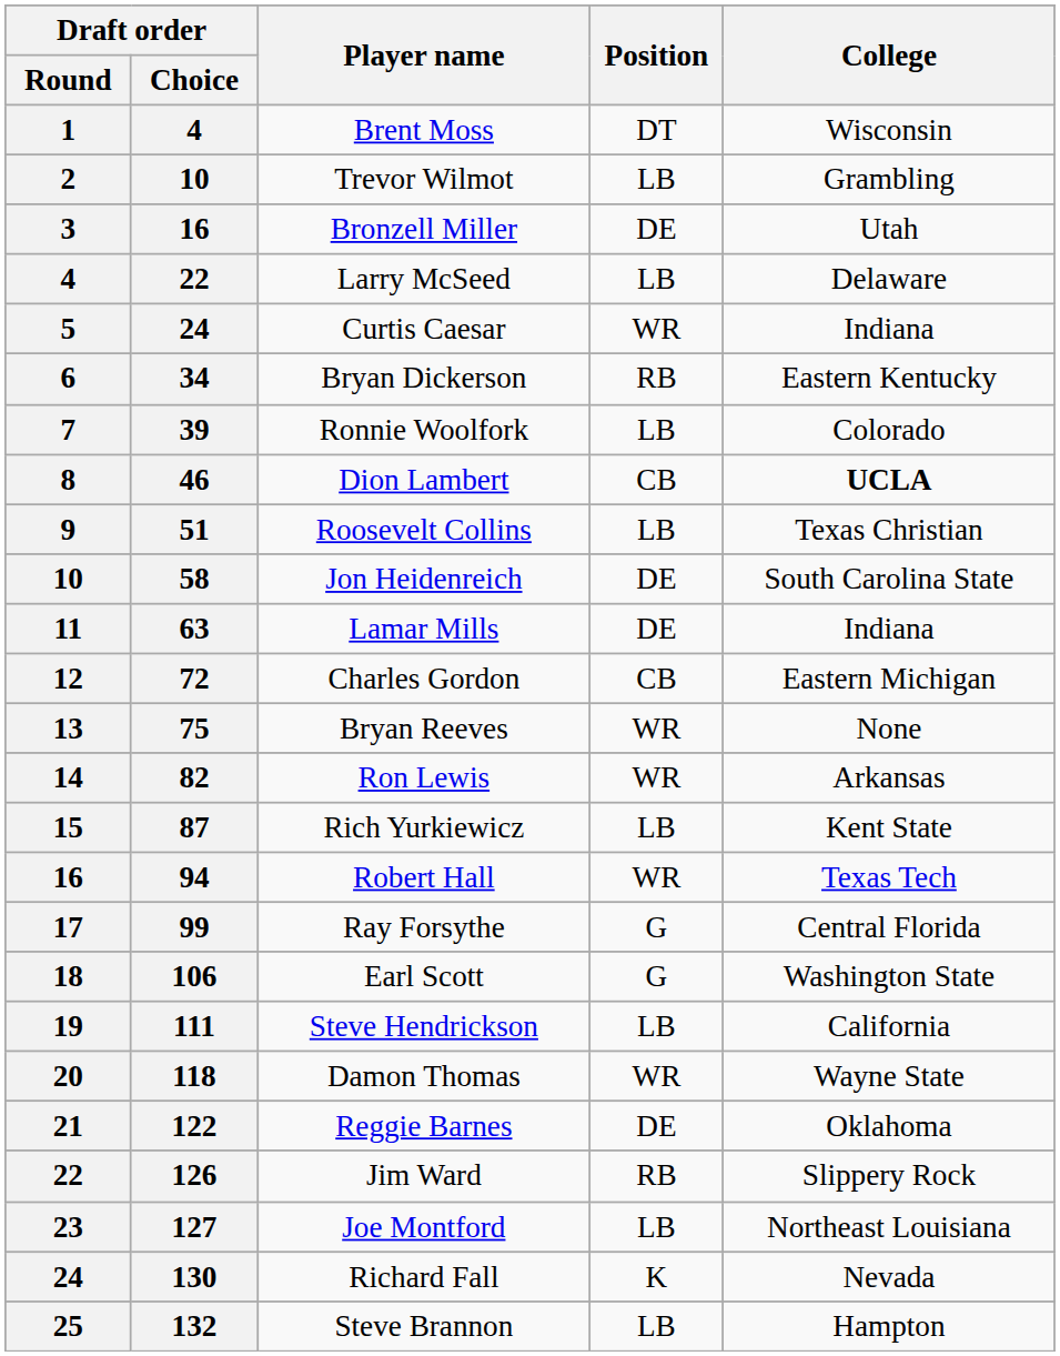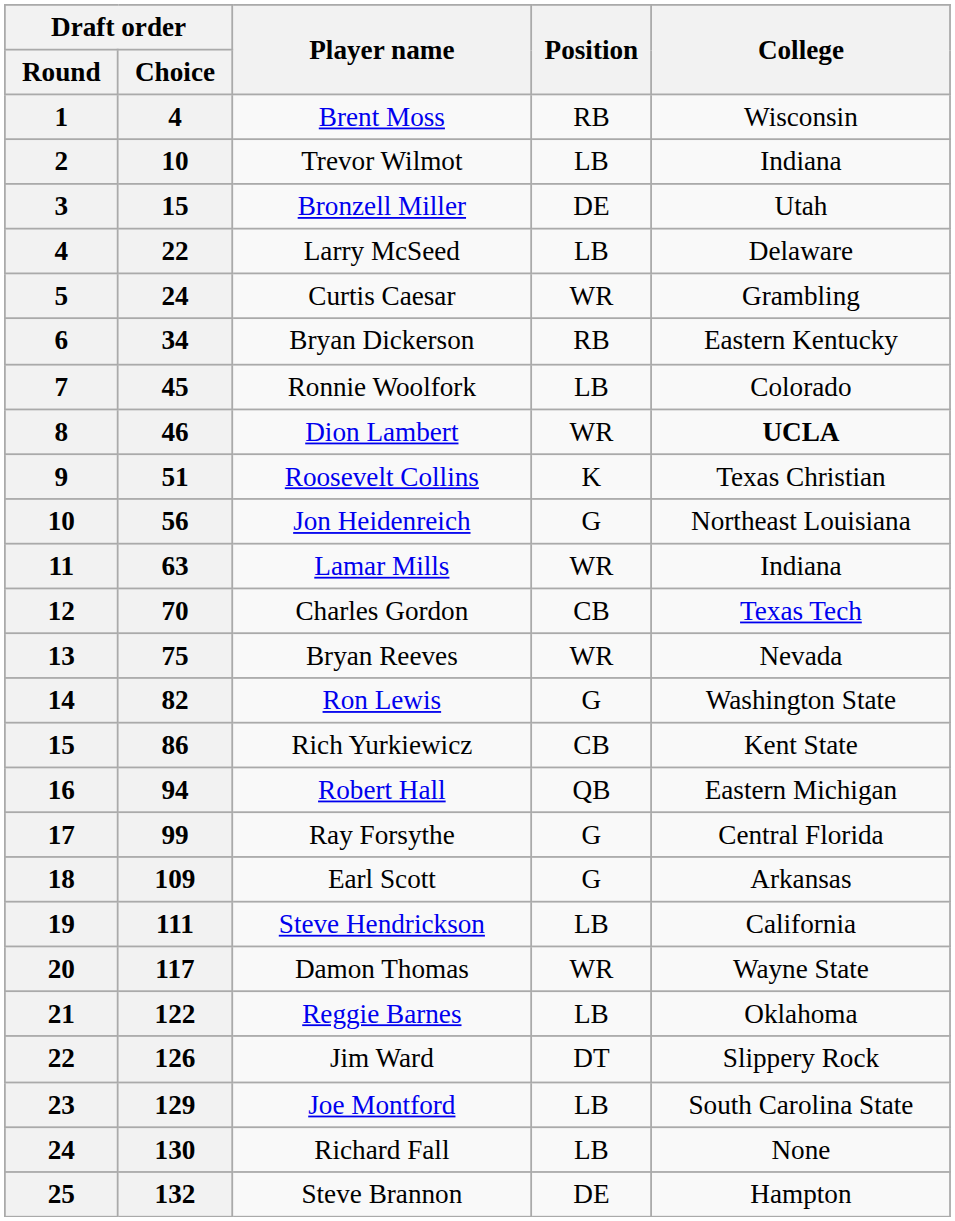 <table class="wikitable" style="font-size:95%; text-align:center">
 <tr>
 <th width="120" colspan="2">Draft order</th>
 <th width="160" rowspan="2">Player name</th>
 <th width="60"  rowspan="2">Position</th>
 <th width="160" rowspan="2">College</th>
 </tr>
 <tr>
 <th>Round</th>
 <th>Choice</th>
 </tr>
 <tr>
 <th>1</th>
 <th>4</th>
 <td><a href='#'>Brent Moss</a></td>
-<td>DT</td>
+<td>RB</td>
 <td>Wisconsin</td>
 </tr>
 <tr>
 <th>2</th>
 <th>10</th>
 <td>Trevor Wilmot</td>
 <td>LB</td>
-<td>Grambling</td>
+<td>Indiana</td>
 </tr>
 <tr>
 <th>3</th>
-<th>16</th>
+<th>15</th>
 <td><a href='#'>Bronzell Miller</a></td>
 <td>DE</td>
 <td>Utah</td>
 </tr>
 <tr>
 <th>4</th>
 <th>22</th>
 <td>Larry McSeed</td>
 <td>LB</td>
 <td>Delaware</td>
 </tr>
 <tr>
 <th>5</th>
 <th>24</th>
 <td>Curtis Caesar</td>
 <td>WR</td>
-<td>Indiana</td>
+<td>Grambling</td>
 </tr>
 <tr>
 <th>6</th>
 <th>34</th>
 <td>Bryan Dickerson</td>
 <td>RB</td>
 <td>Eastern Kentucky</td>
 </tr>
 <tr>
 <th>7</th>
-<th>39</th>
+<th>45</th>
 <td>Ronnie Woolfork</td>
 <td>LB</td>
 <td>Colorado</td>
 </tr>
 <tr>
 <th>8</th>
 <th>46</th>
 <td><a href='#'>Dion Lambert</a></td>
-<td>CB</td>
+<td>WR</td>
 <td><strong>UCLA</strong></td>
 </tr>
 <tr>
 <th>9</th>
 <th>51</th>
 <td><a href='#'>Roosevelt Collins</a></td>
-<td>LB</td>
+<td>K</td>
 <td>Texas Christian</td>
 </tr>
 <tr>
 <th>10</th>
-<th>58</th>
+<th>56</th>
 <td><a href='#'>Jon Heidenreich</a></td>
-<td>DE</td>
-<td>South Carolina State</td>
+<td>G</td>
+<td>Northeast Louisiana</td>
 </tr>
 <tr>
 <th>11</th>
 <th>63</th>
 <td><a href='#'>Lamar Mills</a></td>
-<td>DE</td>
+<td>WR</td>
 <td>Indiana</td>
 </tr>
 <tr>
 <th>12</th>
-<th>72</th>
+<th>70</th>
 <td>Charles Gordon</td>
 <td>CB</td>
-<td>Eastern Michigan</td>
+<td><a href='#'>Texas Tech</a></td>
 </tr>
 <tr>
 <th>13</th>
 <th>75</th>
 <td>Bryan Reeves</td>
 <td>WR</td>
-<td>None</td>
+<td>Nevada</td>
 </tr>
 <tr>
 <th>14</th>
 <th>82</th>
 <td><a href='#'>Ron Lewis</a></td>
-<td>WR</td>
-<td>Arkansas</td>
+<td>G</td>
+<td>Washington State</td>
 </tr>
 <tr>
 <th>15</th>
-<th>87</th>
+<th>86</th>
 <td>Rich Yurkiewicz</td>
-<td>LB</td>
+<td>CB</td>
 <td>Kent State</td>
 </tr>
 <tr>
 <th>16</th>
 <th>94</th>
 <td><a href='#'>Robert Hall</a></td>
-<td>WR</td>
-<td><a href='#'>Texas Tech</a></td>
+<td>QB</td>
+<td>Eastern Michigan</td>
 </tr>
 <tr>
 <th>17</th>
 <th>99</th>
 <td>Ray Forsythe</td>
 <td>G</td>
 <td>Central Florida</td>
 </tr>
 <tr>
 <th>18</th>
-<th>106</th>
+<th>109</th>
 <td>Earl Scott</td>
 <td>G</td>
-<td>Washington State</td>
+<td>Arkansas</td>
 </tr>
 <tr>
 <th>19</th>
 <th>111</th>
 <td><a href='#'>Steve Hendrickson</a></td>
 <td>LB</td>
 <td>California</td>
 </tr>
 <tr>
 <th>20</th>
-<th>118</th>
+<th>117</th>
 <td>Damon Thomas</td>
 <td>WR</td>
 <td>Wayne State</td>
 </tr>
 <tr>
 <th>21</th>
 <th>122</th>
 <td><a href='#'>Reggie Barnes</a></td>
-<td>DE</td>
+<td>LB</td>
 <td>Oklahoma</td>
 </tr>
 <tr>
 <th>22</th>
 <th>126</th>
 <td>Jim Ward</td>
-<td>RB</td>
+<td>DT</td>
 <td>Slippery Rock</td>
 </tr>
 <tr>
 <th>23</th>
-<th>127</th>
+<th>129</th>
 <td><a href='#'>Joe Montford</a></td>
 <td>LB</td>
-<td>Northeast Louisiana</td>
+<td>South Carolina State</td>
 </tr>
 <tr>
 <th>24</th>
 <th>130</th>
 <td>Richard Fall</td>
-<td>K</td>
-<td>Nevada</td>
+<td>LB</td>
+<td>None</td>
 </tr>
 <tr>
 <th>25</th>
 <th>132</th>
 <td>Steve Brannon</td>
-<td>LB</td>
+<td>DE</td>
 <td>Hampton</td>
 </tr>
 </table>
